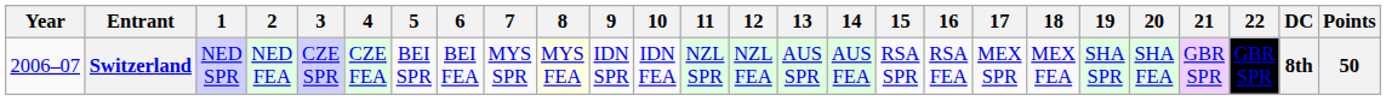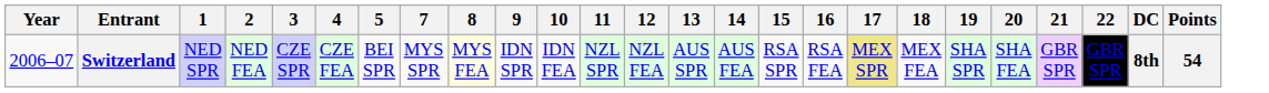 <table class="wikitable" style="text-align:center; font-size:85%">
 <tr>
 <th>Year</th>
 <th>Entrant</th>
 <th>1</th>
 <th>2</th>
 <th>3</th>
 <th>4</th>
 <th>5</th>
-<th>6</th>
 <th>7</th>
 <th>8</th>
 <th>9</th>
 <th>10</th>
 <th>11</th>
 <th>12</th>
 <th>13</th>
 <th>14</th>
 <th>15</th>
 <th>16</th>
 <th>17</th>
 <th>18</th>
 <th>19</th>
 <th>20</th>
 <th>21</th>
 <th>22</th>
 <th>DC</th>
 <th>Points</th>
 </tr>
 <tr>
 <td nowrap><a href='#'>2006–07</a></td>
 <th nowrap><a href='#'>Switzerland</a></th>
 <td style="background:#CFCFFF;"><a href='#'>NED<br>SPR</a><br></td>
 <td style="background:#DFFFDF;"><a href='#'>NED<br>FEA</a><br></td>
 <td style="background:#CFCFFF;"><a href='#'>CZE<br>SPR</a><br></td>
 <td style="background:#DFFFDF;"><a href='#'>CZE<br>FEA</a><br></td>
 <td><a href='#'>BEI<br>SPR</a></td>
-<td><a href='#'>BEI<br>FEA</a></td>
 <td><a href='#'>MYS<br>SPR</a></td>
 <td style="background: lightyellow;"><a href='#'>MYS<br>FEA</a></td>
 <td><a href='#'>IDN<br>SPR</a></td>
 <td><a href='#'>IDN<br>FEA</a></td>
 <td style="background:#DFFFDF;"><a href='#'>NZL<br>SPR</a><br></td>
 <td style="background:#DFFFDF;"><a href='#'>NZL<br>FEA</a><br></td>
 <td style="background:#DFFFDF;"><a href='#'>AUS<br>SPR</a><br></td>
 <td style="background:#DFFFDF;"><a href='#'>AUS<br>FEA</a><br></td>
 <td><a href='#'>RSA<br>SPR</a></td>
 <td><a href='#'>RSA<br>FEA</a></td>
-<td><a href='#'>MEX<br>SPR</a></td>
+<td style="background: khaki;"><a href='#'>MEX<br>SPR</a></td>
 <td><a href='#'>MEX<br>FEA</a></td>
 <td style="background:#DFFFDF;"><a href='#'>SHA<br>SPR</a><br></td>
 <td style="background:#DFFFDF;"><a href='#'>SHA<br>FEA</a><br></td>
 <td style="background:#EFCFFF;"><a href='#'>GBR<br>SPR</a><br></td>
 <td style="background:#000000; color:white"><a href='#'><span>GBR<br>SPR</span></a><br></td>
 <th>8th</th>
-<th>50</th>
+<th>54</th>
 </tr>
 </table>
